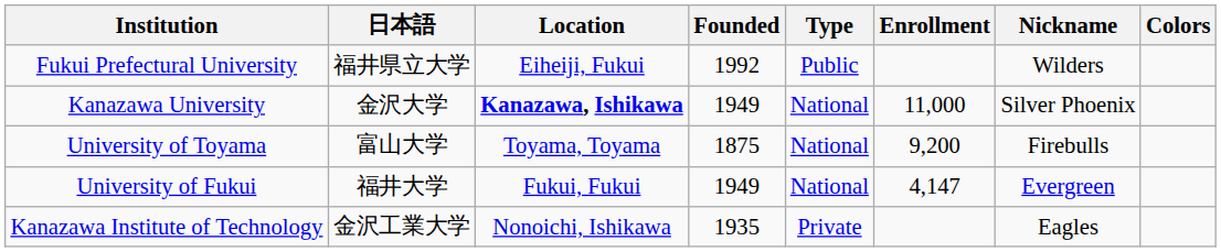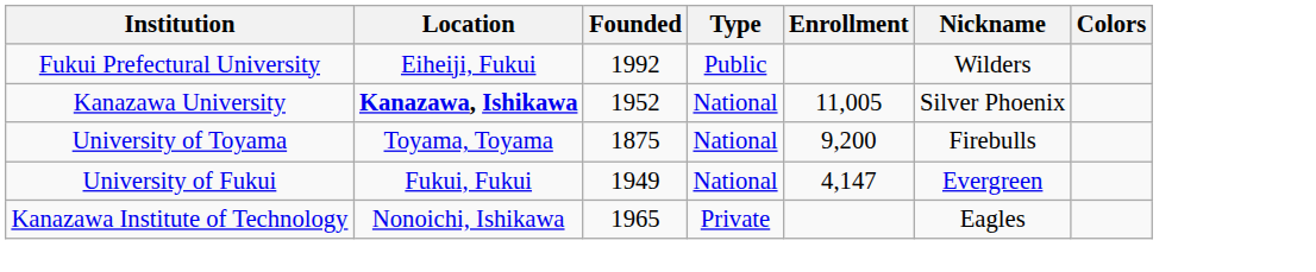 <table class="wikitable sortable" style="text-align: center;">
 <tr>
 <th>Institution</th>
-<th>日本語</th>
 <th>Location</th>
 <th>Founded</th>
 <th>Type</th>
 <th>Enrollment</th>
 <th>Nickname</th>
 <th>Colors</th>
 </tr>
 <tr>
 <td><a href='#'>Fukui Prefectural University</a></td>
-<td>福井県立大学</td>
 <td><a href='#'>Eiheiji, Fukui</a></td>
 <td>1992</td>
 <td><a href='#'>Public</a></td>
 <td></td>
 <td>Wilders</td>
 <td></td>
 </tr>
 <tr>
 <td><a href='#'>Kanazawa University</a></td>
-<td>金沢大学</td>
 <td><strong><a href='#'>Kanazawa</a>, <a href='#'>Ishikawa</a></strong></td>
-<td>1949</td>
+<td>1952</td>
 <td><a href='#'>National</a></td>
-<td>11,000</td>
+<td>11,005</td>
 <td>Silver Phoenix</td>
 <td></td>
 </tr>
 <tr>
 <td><a href='#'>University of Toyama</a></td>
-<td>富山大学</td>
 <td><a href='#'>Toyama, Toyama</a></td>
 <td>1875</td>
 <td><a href='#'>National</a></td>
 <td>9,200</td>
 <td>Firebulls</td>
 <td></td>
 </tr>
 <tr>
 <td><a href='#'>University of Fukui</a></td>
-<td>福井大学</td>
 <td><a href='#'>Fukui, Fukui</a></td>
 <td>1949</td>
 <td><a href='#'>National</a></td>
 <td>4,147</td>
 <td><a href='#'>Evergreen</a></td>
 <td></td>
 </tr>
 <tr>
 <td><a href='#'>Kanazawa Institute of Technology</a></td>
-<td>金沢工業大学</td>
 <td><a href='#'>Nonoichi, Ishikawa</a></td>
-<td>1935</td>
+<td>1965</td>
 <td><a href='#'>Private</a></td>
 <td></td>
 <td>Eagles</td>
 <td></td>
 </tr>
 </table>
